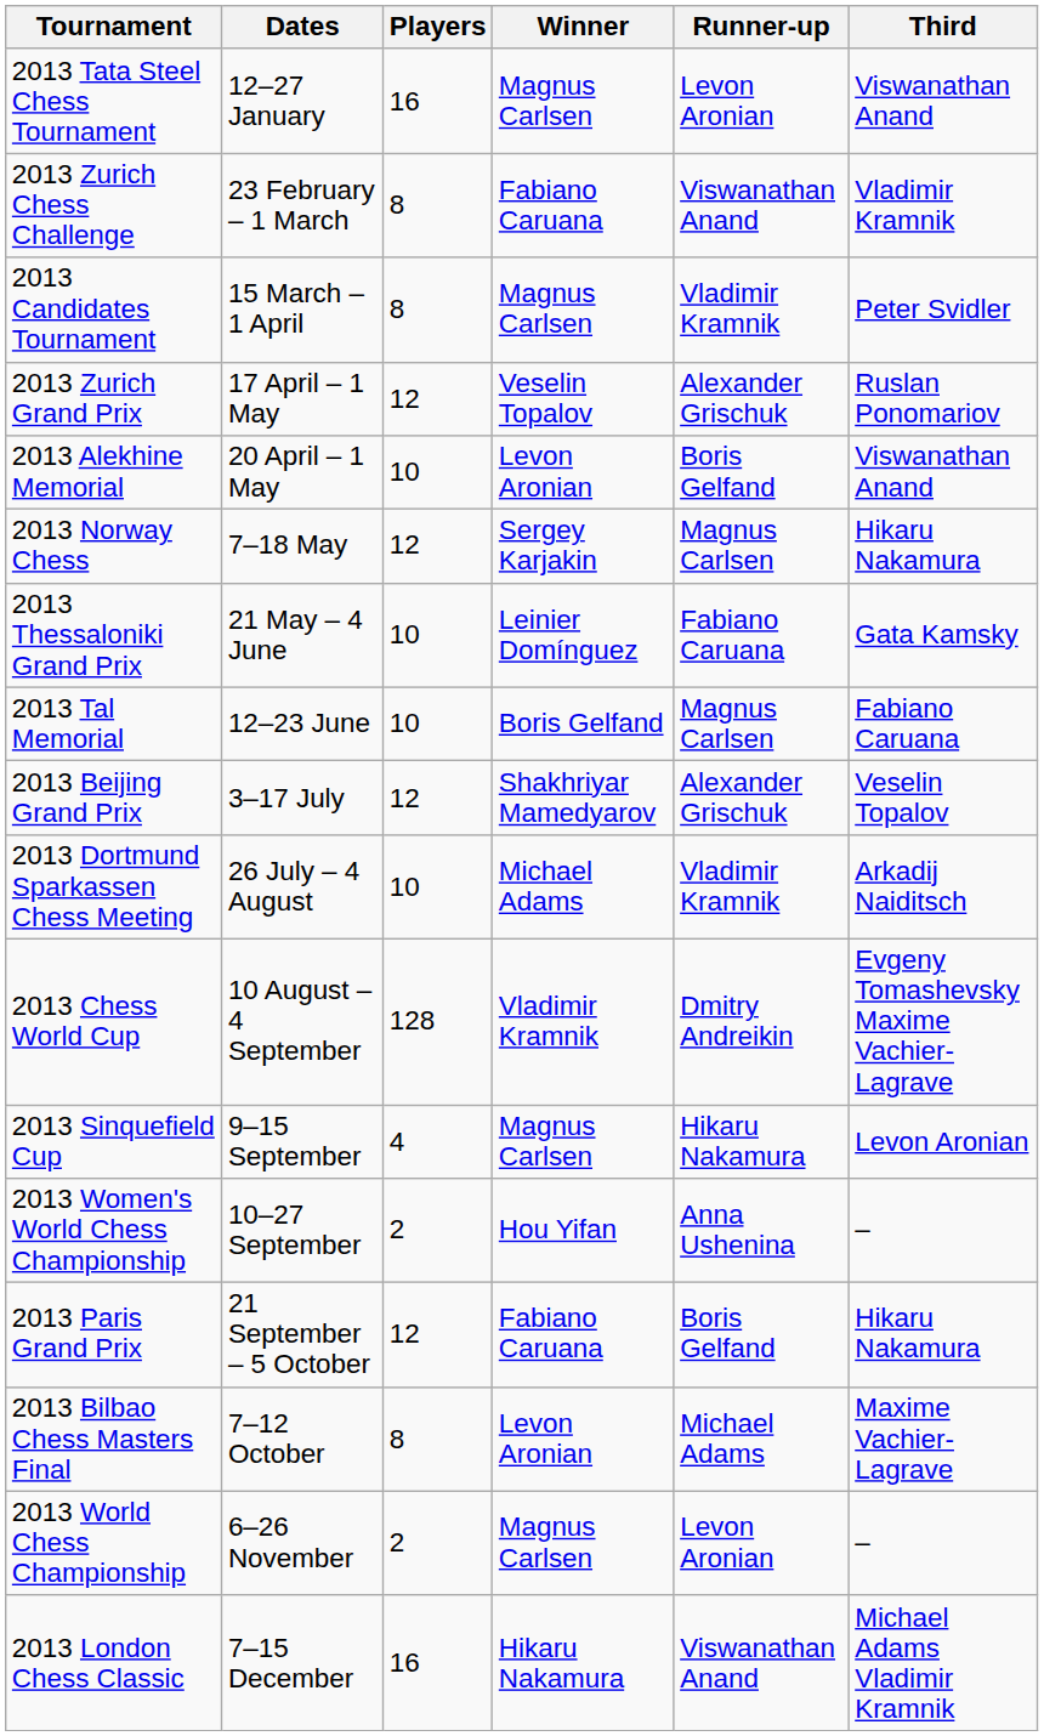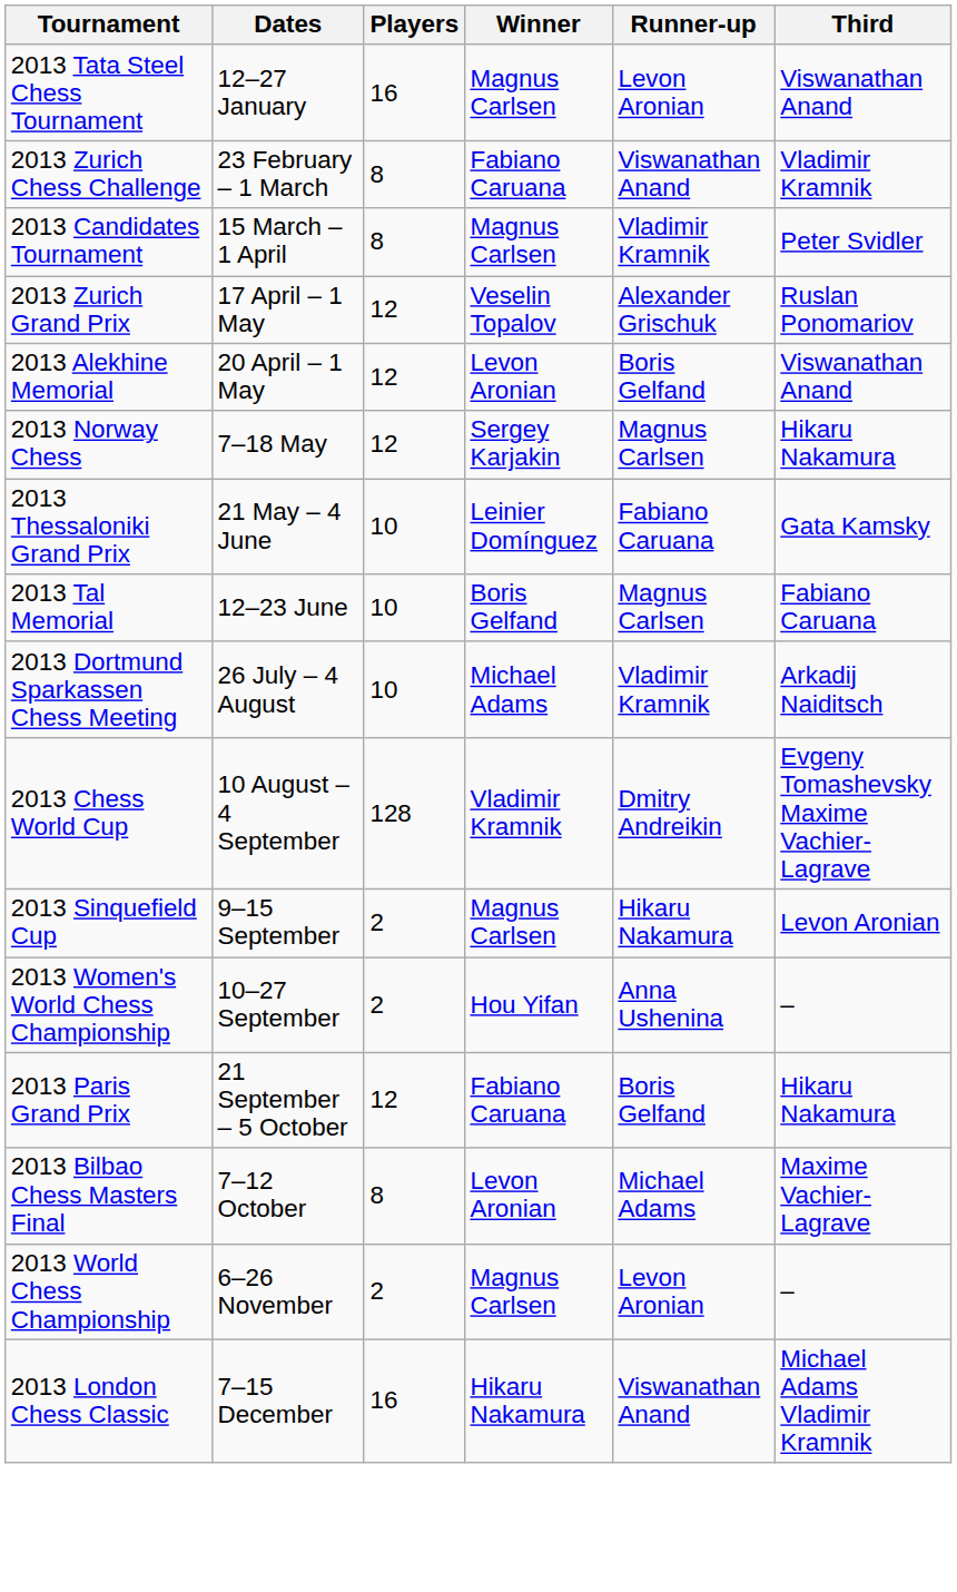 <table class="wikitable">
 <tr>
 <th>Tournament</th>
 <th>Dates</th>
 <th>Players</th>
 <th>Winner</th>
 <th>Runner-up</th>
 <th>Third</th>
 </tr>
 <tr>
 <td>2013 <a href='#'>Tata Steel Chess Tournament</a></td>
 <td>12–27 January</td>
 <td>16</td>
 <td> <a href='#'>Magnus Carlsen</a></td>
 <td> <a href='#'>Levon Aronian</a></td>
 <td> <a href='#'>Viswanathan Anand</a></td>
 </tr>
 <tr>
 <td>2013 <a href='#'>Zurich Chess Challenge</a></td>
 <td>23 February – 1 March</td>
 <td>8</td>
 <td> <a href='#'>Fabiano Caruana</a></td>
 <td> <a href='#'>Viswanathan Anand</a></td>
 <td> <a href='#'>Vladimir Kramnik</a></td>
 </tr>
 <tr>
 <td>2013 <a href='#'>Candidates Tournament</a></td>
 <td>15 March – 1 April</td>
 <td>8</td>
 <td> <a href='#'>Magnus Carlsen</a></td>
 <td> <a href='#'>Vladimir Kramnik</a></td>
 <td> <a href='#'>Peter Svidler</a></td>
 </tr>
 <tr>
 <td>2013 <a href='#'>Zurich Grand Prix</a></td>
 <td>17 April – 1 May</td>
 <td>12</td>
 <td> <a href='#'>Veselin Topalov</a></td>
 <td> <a href='#'>Alexander Grischuk</a></td>
 <td> <a href='#'>Ruslan Ponomariov</a></td>
 </tr>
 <tr>
 <td>2013 <a href='#'>Alekhine Memorial</a></td>
 <td>20 April – 1 May</td>
-<td>10</td>
+<td>12</td>
 <td> <a href='#'>Levon Aronian</a></td>
 <td> <a href='#'>Boris Gelfand</a></td>
 <td> <a href='#'>Viswanathan Anand</a></td>
 </tr>
 <tr>
 <td>2013 <a href='#'>Norway Chess</a></td>
 <td>7–18 May</td>
 <td>12</td>
 <td> <a href='#'>Sergey Karjakin</a></td>
 <td> <a href='#'>Magnus Carlsen</a></td>
 <td> <a href='#'>Hikaru Nakamura</a></td>
 </tr>
 <tr>
 <td>2013 <a href='#'>Thessaloniki Grand Prix</a></td>
 <td>21 May – 4 June</td>
 <td>10</td>
 <td> <a href='#'>Leinier Domínguez</a></td>
 <td> <a href='#'>Fabiano Caruana</a></td>
 <td> <a href='#'>Gata Kamsky</a></td>
 </tr>
 <tr>
 <td>2013 <a href='#'>Tal Memorial</a></td>
 <td>12–23 June</td>
 <td>10</td>
 <td> <a href='#'>Boris Gelfand</a></td>
 <td> <a href='#'>Magnus Carlsen</a></td>
 <td> <a href='#'>Fabiano Caruana</a></td>
 </tr>
 <tr>
-<td>2013 <a href='#'>Beijing Grand Prix</a></td>
-<td>3–17 July</td>
-<td>12</td>
-<td> <a href='#'>Shakhriyar Mamedyarov</a></td>
-<td> <a href='#'>Alexander Grischuk</a></td>
-<td> <a href='#'>Veselin Topalov</a></td>
-</tr>
-<tr>
 <td>2013 <a href='#'>Dortmund Sparkassen Chess Meeting</a></td>
 <td>26 July – 4 August</td>
 <td>10</td>
 <td> <a href='#'>Michael Adams</a></td>
 <td> <a href='#'>Vladimir Kramnik</a></td>
 <td> <a href='#'>Arkadij Naiditsch</a></td>
 </tr>
 <tr>
 <td>2013 <a href='#'>Chess World Cup</a></td>
 <td>10 August – 4 September</td>
 <td>128</td>
 <td> <a href='#'>Vladimir Kramnik</a></td>
 <td> <a href='#'>Dmitry Andreikin</a></td>
 <td> <a href='#'>Evgeny Tomashevsky</a><br> <a href='#'>Maxime Vachier-Lagrave</a></td>
 </tr>
 <tr>
 <td>2013 <a href='#'>Sinquefield Cup</a></td>
 <td>9–15 September</td>
-<td>4</td>
+<td>2</td>
 <td> <a href='#'>Magnus Carlsen</a></td>
 <td> <a href='#'>Hikaru Nakamura</a></td>
 <td> <a href='#'>Levon Aronian</a></td>
 </tr>
 <tr>
 <td>2013 <a href='#'>Women's World Chess Championship</a></td>
 <td>10–27 September</td>
 <td>2</td>
 <td> <a href='#'>Hou Yifan</a></td>
 <td> <a href='#'>Anna Ushenina</a></td>
 <td>–</td>
 </tr>
 <tr>
 <td>2013 <a href='#'>Paris Grand Prix</a></td>
 <td>21 September – 5 October</td>
 <td>12</td>
 <td> <a href='#'>Fabiano Caruana</a></td>
 <td> <a href='#'>Boris Gelfand</a></td>
 <td> <a href='#'>Hikaru Nakamura</a></td>
 </tr>
 <tr>
 <td>2013 <a href='#'>Bilbao Chess Masters Final</a></td>
 <td>7–12 October</td>
 <td>8</td>
 <td> <a href='#'>Levon Aronian</a></td>
 <td> <a href='#'>Michael Adams</a></td>
 <td> <a href='#'>Maxime Vachier-Lagrave</a></td>
 </tr>
 <tr>
 <td>2013 <a href='#'>World Chess Championship</a></td>
 <td>6–26 November</td>
 <td>2</td>
 <td> <a href='#'>Magnus Carlsen</a></td>
 <td> <a href='#'>Levon Aronian</a></td>
 <td>–</td>
 </tr>
 <tr>
 <td>2013 <a href='#'>London Chess Classic</a></td>
 <td>7–15 December</td>
 <td>16</td>
 <td> <a href='#'>Hikaru Nakamura</a></td>
 <td> <a href='#'>Viswanathan Anand</a></td>
 <td> <a href='#'>Michael Adams</a><br> <a href='#'>Vladimir Kramnik</a></td>
 </tr>
 </table>
